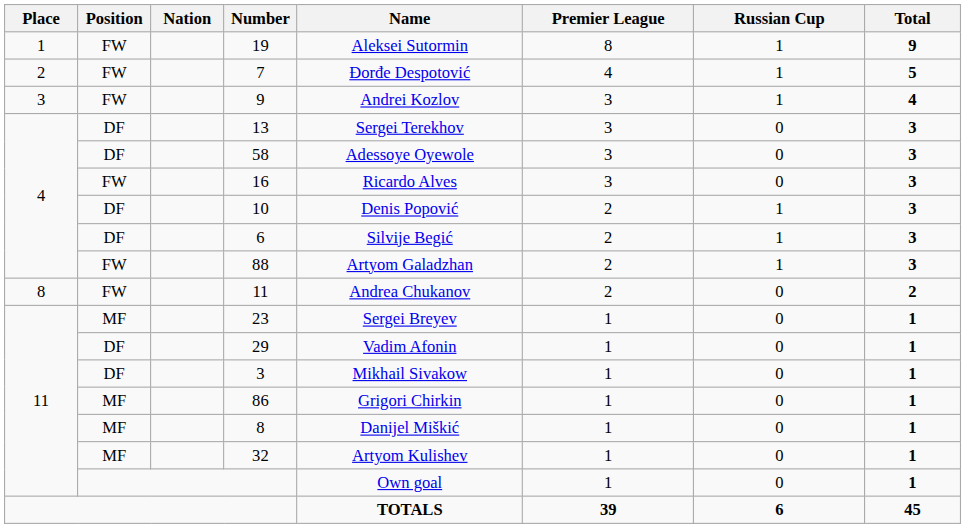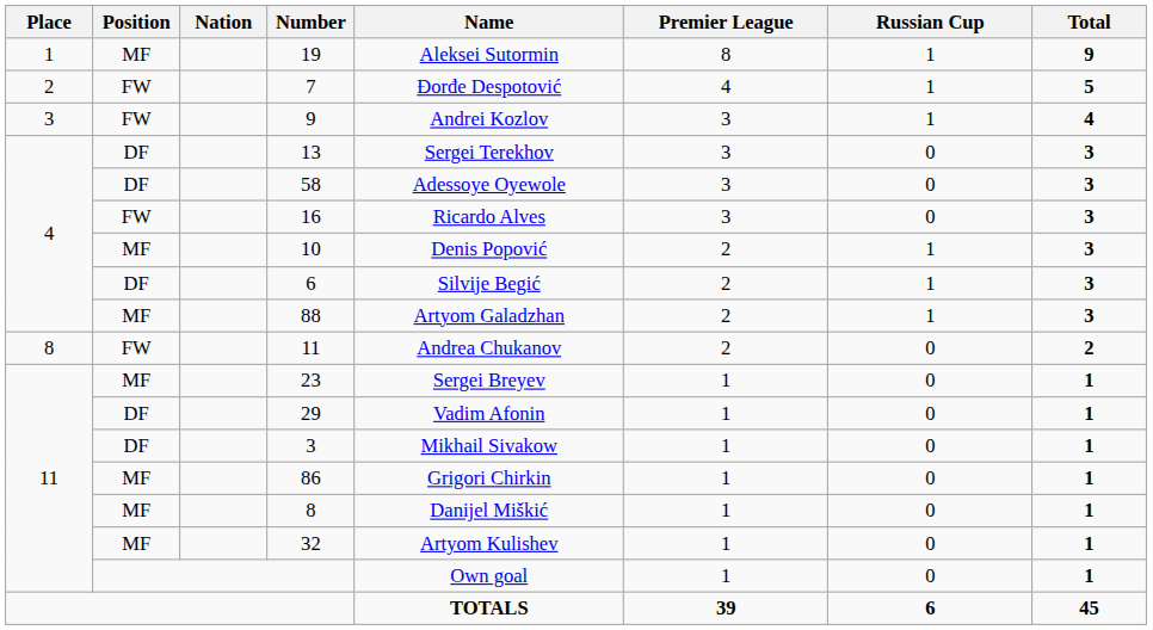 <table class="wikitable" style="font-size: 95%; text-align: center;">
 <tr>
 <th width=60>Place</th>
 <th width=60>Position</th>
 <th width=60>Nation</th>
 <th width=60>Number</th>
 <th width=200>Name</th>
 <th width=150>Premier League</th>
 <th width=150>Russian Cup</th>
 <th width=80><strong>Total</strong></th>
 </tr>
 <tr>
 <td>1</td>
-<td>FW</td>
+<td>MF</td>
 <td></td>
 <td>19</td>
 <td><a href='#'>Aleksei Sutormin</a></td>
 <td>8</td>
 <td>1</td>
 <td><strong>9</strong></td>
 </tr>
 <tr>
 <td>2</td>
 <td>FW</td>
 <td></td>
 <td>7</td>
 <td><a href='#'>Đorđe Despotović</a></td>
 <td>4</td>
 <td>1</td>
 <td><strong>5</strong></td>
 </tr>
 <tr>
 <td>3</td>
 <td>FW</td>
 <td></td>
 <td>9</td>
 <td><a href='#'>Andrei Kozlov</a></td>
 <td>3</td>
 <td>1</td>
 <td><strong>4</strong></td>
 </tr>
 <tr>
 <td rowspan="6">4</td>
 <td>DF</td>
 <td></td>
 <td>13</td>
 <td><a href='#'>Sergei Terekhov</a></td>
 <td>3</td>
 <td>0</td>
 <td><strong>3</strong></td>
 </tr>
 <tr>
 <td>DF</td>
 <td></td>
 <td>58</td>
 <td><a href='#'>Adessoye Oyewole</a></td>
 <td>3</td>
 <td>0</td>
 <td><strong>3</strong></td>
 </tr>
 <tr>
 <td>FW</td>
 <td></td>
 <td>16</td>
 <td><a href='#'>Ricardo Alves</a></td>
 <td>3</td>
 <td>0</td>
 <td><strong>3</strong></td>
 </tr>
 <tr>
-<td>DF</td>
+<td>MF</td>
 <td></td>
 <td>10</td>
 <td><a href='#'>Denis Popović</a></td>
 <td>2</td>
 <td>1</td>
 <td><strong>3</strong></td>
 </tr>
 <tr>
 <td>DF</td>
 <td></td>
 <td>6</td>
 <td><a href='#'>Silvije Begić</a></td>
 <td>2</td>
 <td>1</td>
 <td><strong>3</strong></td>
 </tr>
 <tr>
-<td>FW</td>
+<td>MF</td>
 <td></td>
 <td>88</td>
 <td><a href='#'>Artyom Galadzhan</a></td>
 <td>2</td>
 <td>1</td>
 <td><strong>3</strong></td>
 </tr>
 <tr>
 <td>8</td>
 <td>FW</td>
 <td></td>
 <td>11</td>
 <td><a href='#'>Andrea Chukanov</a></td>
 <td>2</td>
 <td>0</td>
 <td><strong>2</strong></td>
 </tr>
 <tr>
 <td rowspan="7">11</td>
 <td>MF</td>
 <td></td>
 <td>23</td>
 <td><a href='#'>Sergei Breyev</a></td>
 <td>1</td>
 <td>0</td>
 <td><strong>1</strong></td>
 </tr>
 <tr>
 <td>DF</td>
 <td></td>
 <td>29</td>
 <td><a href='#'>Vadim Afonin</a></td>
 <td>1</td>
 <td>0</td>
 <td><strong>1</strong></td>
 </tr>
 <tr>
 <td>DF</td>
 <td></td>
 <td>3</td>
 <td><a href='#'>Mikhail Sivakow</a></td>
 <td>1</td>
 <td>0</td>
 <td><strong>1</strong></td>
 </tr>
 <tr>
 <td>MF</td>
 <td></td>
 <td>86</td>
 <td><a href='#'>Grigori Chirkin</a></td>
 <td>1</td>
 <td>0</td>
 <td><strong>1</strong></td>
 </tr>
 <tr>
 <td>MF</td>
 <td></td>
 <td>8</td>
 <td><a href='#'>Danijel Miškić</a></td>
 <td>1</td>
 <td>0</td>
 <td><strong>1</strong></td>
 </tr>
 <tr>
 <td>MF</td>
 <td></td>
 <td>32</td>
 <td><a href='#'>Artyom Kulishev</a></td>
 <td>1</td>
 <td>0</td>
 <td><strong>1</strong></td>
 </tr>
 <tr>
 <td colspan="3"></td>
 <td><a href='#'>Own goal</a></td>
 <td>1</td>
 <td>0</td>
 <td><strong>1</strong></td>
 </tr>
 <tr>
 <td colspan="4"></td>
 <td><strong>TOTALS</strong></td>
 <td><strong>39</strong></td>
 <td><strong>6</strong></td>
 <td><strong>45</strong></td>
 </tr>
 </table>
